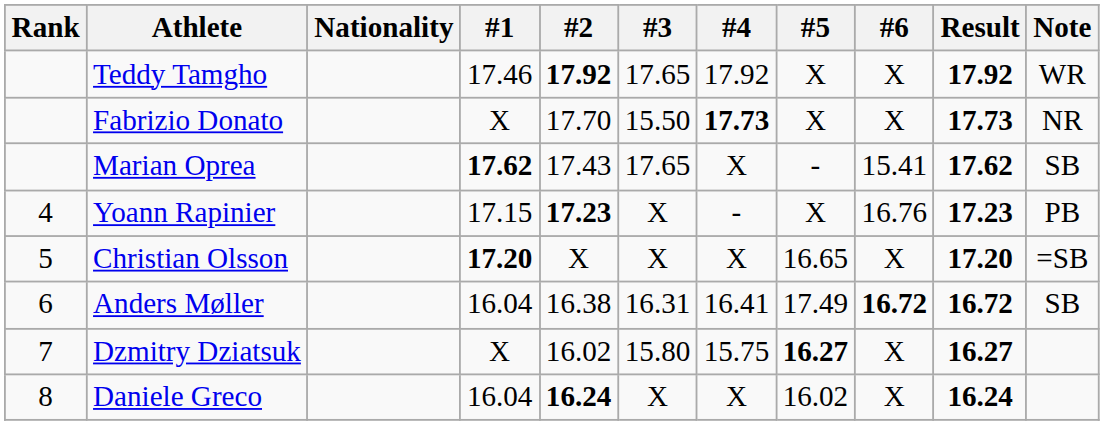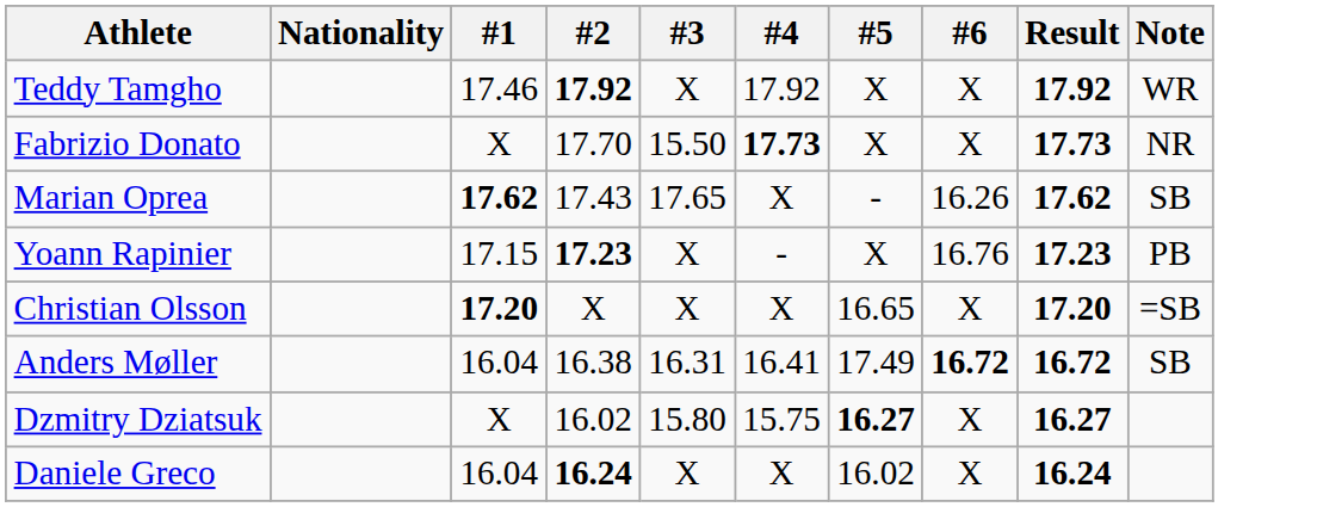 <table class="wikitable sortable" style="text-align:center">
 <tr>
-<th>Rank</th>
 <th>Athlete</th>
 <th>Nationality</th>
 <th>#1</th>
 <th>#2</th>
 <th>#3</th>
 <th>#4</th>
 <th>#5</th>
 <th>#6</th>
 <th>Result</th>
 <th>Note</th>
 </tr>
 <tr>
-<td></td>
 <td align=left><a href='#'>Teddy Tamgho</a></td>
 <td align=left></td>
 <td>17.46</td>
 <td><strong>17.92</strong></td>
-<td>17.65</td>
+<td>X</td>
 <td>17.92</td>
 <td>X</td>
 <td>X</td>
 <td><strong>17.92</strong></td>
 <td>WR</td>
 </tr>
 <tr>
-<td></td>
 <td align=left><a href='#'>Fabrizio Donato</a></td>
 <td align=left></td>
 <td>X</td>
 <td>17.70</td>
 <td>15.50</td>
 <td><strong>17.73</strong></td>
 <td>X</td>
 <td>X</td>
 <td><strong>17.73</strong></td>
 <td>NR</td>
 </tr>
 <tr>
-<td></td>
 <td align=left><a href='#'>Marian Oprea</a></td>
 <td align=left></td>
 <td><strong>17.62</strong></td>
 <td>17.43</td>
 <td>17.65</td>
 <td>X</td>
 <td>-</td>
-<td>15.41</td>
+<td>16.26</td>
 <td><strong>17.62</strong></td>
 <td>SB</td>
 </tr>
 <tr>
-<td>4</td>
 <td align=left><a href='#'>Yoann Rapinier</a></td>
 <td align=left></td>
 <td>17.15</td>
 <td><strong>17.23</strong></td>
 <td>X</td>
 <td>-</td>
 <td>X</td>
 <td>16.76</td>
 <td><strong>17.23</strong></td>
 <td>PB</td>
 </tr>
 <tr>
-<td>5</td>
 <td align=left><a href='#'>Christian Olsson</a></td>
 <td align=left></td>
 <td><strong>17.20</strong></td>
 <td>X</td>
 <td>X</td>
 <td>X</td>
 <td>16.65</td>
 <td>X</td>
 <td><strong>17.20</strong></td>
 <td>=SB</td>
 </tr>
 <tr>
-<td>6</td>
 <td align=left><a href='#'>Anders Møller</a></td>
 <td align=left></td>
 <td>16.04</td>
 <td>16.38</td>
 <td>16.31</td>
 <td>16.41</td>
 <td>17.49</td>
 <td><strong>16.72</strong></td>
 <td><strong>16.72</strong></td>
 <td>SB</td>
 </tr>
 <tr>
-<td>7</td>
 <td align=left><a href='#'>Dzmitry Dziatsuk</a></td>
 <td align=left></td>
 <td>X</td>
 <td>16.02</td>
 <td>15.80</td>
 <td>15.75</td>
 <td><strong>16.27</strong></td>
 <td>X</td>
 <td><strong>16.27</strong></td>
 <td></td>
 </tr>
 <tr>
-<td>8</td>
 <td align=left><a href='#'>Daniele Greco</a></td>
 <td align=left></td>
 <td>16.04</td>
 <td><strong>16.24</strong></td>
 <td>X</td>
 <td>X</td>
 <td>16.02</td>
 <td>X</td>
 <td><strong>16.24</strong></td>
 <td></td>
 </tr>
 </table>
